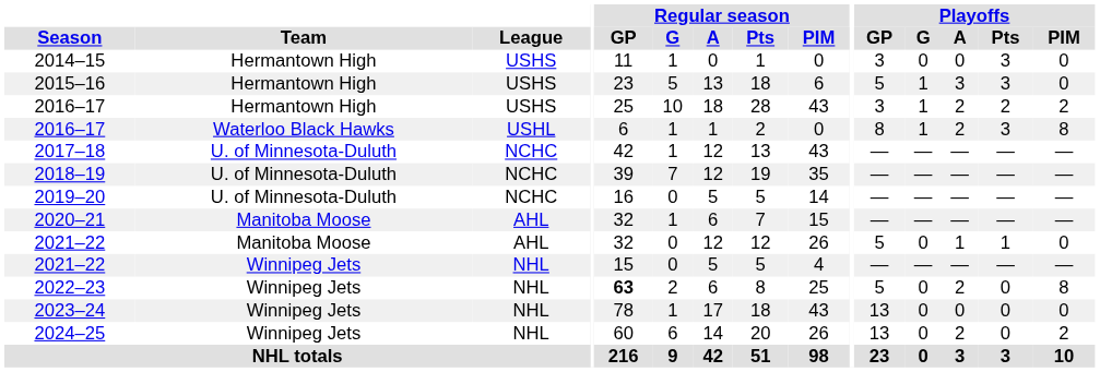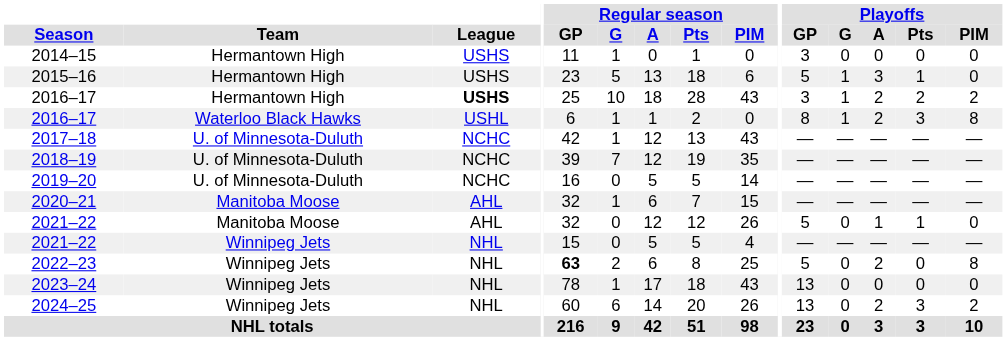 <table border="0" cellpadding="1" cellspacing="0" style="text-align:center; width:60em">
 <tr bgcolor="#e0e0e0">
 <th colspan="3" bgcolor="#ffffff"></th>
 <th rowspan="99" bgcolor="#ffffff"></th>
 <th colspan="5"><a href='#'>Regular season</a></th>
 <th rowspan="99" bgcolor="#ffffff"></th>
 <th colspan="5"><a href='#'>Playoffs</a></th>
 </tr>
 <tr bgcolor="#e0e0e0">
 <th><a href='#'>Season</a></th>
 <th>Team</th>
 <th>League</th>
 <th>GP</th>
 <th><a href='#'>G</a></th>
 <th><a href='#'>A</a></th>
 <th><a href='#'>Pts</a></th>
 <th><a href='#'>PIM</a></th>
 <th>GP</th>
 <th>G</th>
 <th>A</th>
 <th>Pts</th>
 <th>PIM</th>
 </tr>
 <tr>
 <td>2014–15</td>
 <td Hermantown High School>Hermantown High</td>
 <td><a href='#'>USHS</a></td>
 <td>11</td>
 <td>1</td>
 <td>0</td>
 <td>1</td>
 <td>0</td>
 <td>3</td>
 <td>0</td>
 <td>0</td>
-<td>3</td>
+<td>0</td>
 <td>0</td>
 </tr>
 <tr bgcolor="#f0f0f0">
 <td>2015–16</td>
 <td>Hermantown High</td>
 <td>USHS</td>
 <td>23</td>
 <td>5</td>
 <td>13</td>
 <td>18</td>
 <td>6</td>
 <td>5</td>
 <td>1</td>
 <td>3</td>
-<td>3</td>
+<td>1</td>
 <td>0</td>
 </tr>
 <tr>
 <td>2016–17</td>
 <td>Hermantown High</td>
-<td>USHS</td>
+<td><strong>USHS</strong></td>
 <td>25</td>
 <td>10</td>
 <td>18</td>
 <td>28</td>
 <td>43</td>
 <td>3</td>
 <td>1</td>
 <td>2</td>
 <td>2</td>
 <td>2</td>
 </tr>
 <tr bgcolor="#f0f0f0">
 <td><a href='#'>2016–17</a></td>
 <td><a href='#'>Waterloo Black Hawks</a></td>
 <td><a href='#'>USHL</a></td>
 <td>6</td>
 <td>1</td>
 <td>1</td>
 <td>2</td>
 <td>0</td>
 <td>8</td>
 <td>1</td>
 <td>2</td>
 <td>3</td>
 <td>8</td>
 </tr>
 <tr>
 <td><a href='#'>2017–18</a></td>
 <td><a href='#'>U. of Minnesota-Duluth</a></td>
 <td><a href='#'>NCHC</a></td>
 <td>42</td>
 <td>1</td>
 <td>12</td>
 <td>13</td>
 <td>43</td>
 <td>—</td>
 <td>—</td>
 <td>—</td>
 <td>—</td>
 <td>—</td>
 </tr>
 <tr bgcolor="#f0f0f0">
 <td><a href='#'>2018–19</a></td>
 <td>U. of Minnesota-Duluth</td>
 <td>NCHC</td>
 <td>39</td>
 <td>7</td>
 <td>12</td>
 <td>19</td>
 <td>35</td>
 <td>—</td>
 <td>—</td>
 <td>—</td>
 <td>—</td>
 <td>—</td>
 </tr>
 <tr>
 <td><a href='#'>2019–20</a></td>
 <td>U. of Minnesota-Duluth</td>
 <td>NCHC</td>
 <td>16</td>
 <td>0</td>
 <td>5</td>
 <td>5</td>
 <td>14</td>
 <td>—</td>
 <td>—</td>
 <td>—</td>
 <td>—</td>
 <td>—</td>
 </tr>
 <tr bgcolor="#f0f0f0">
 <td><a href='#'>2020–21</a></td>
 <td><a href='#'>Manitoba Moose</a></td>
 <td><a href='#'>AHL</a></td>
 <td>32</td>
 <td>1</td>
 <td>6</td>
 <td>7</td>
 <td>15</td>
 <td>—</td>
 <td>—</td>
 <td>—</td>
 <td>—</td>
 <td>—</td>
 </tr>
 <tr>
 <td><a href='#'>2021–22</a></td>
 <td>Manitoba Moose</td>
 <td>AHL</td>
 <td>32</td>
 <td>0</td>
 <td>12</td>
 <td>12</td>
 <td>26</td>
 <td>5</td>
 <td>0</td>
 <td>1</td>
 <td>1</td>
 <td>0</td>
 </tr>
 <tr bgcolor="#f0f0f0">
 <td><a href='#'>2021–22</a></td>
 <td><a href='#'>Winnipeg Jets</a></td>
 <td><a href='#'>NHL</a></td>
 <td>15</td>
 <td>0</td>
 <td>5</td>
 <td>5</td>
 <td>4</td>
 <td>—</td>
 <td>—</td>
 <td>—</td>
 <td>—</td>
 <td>—</td>
 </tr>
 <tr>
 <td><a href='#'>2022–23</a></td>
 <td>Winnipeg Jets</td>
 <td>NHL</td>
 <td><strong>63</strong></td>
 <td>2</td>
 <td>6</td>
 <td>8</td>
 <td>25</td>
 <td>5</td>
 <td>0</td>
 <td>2</td>
 <td>0</td>
 <td>8</td>
 </tr>
 <tr bgcolor="#f0f0f0">
 <td><a href='#'>2023–24</a></td>
 <td>Winnipeg Jets</td>
 <td>NHL</td>
 <td>78</td>
 <td>1</td>
 <td>17</td>
 <td>18</td>
 <td>43</td>
 <td>13</td>
 <td>0</td>
 <td>0</td>
 <td>0</td>
 <td>0</td>
 </tr>
 <tr>
 <td><a href='#'>2024–25</a></td>
 <td>Winnipeg Jets</td>
 <td>NHL</td>
 <td>60</td>
 <td>6</td>
 <td>14</td>
 <td>20</td>
 <td>26</td>
 <td>13</td>
 <td>0</td>
 <td>2</td>
-<td>0</td>
+<td>3</td>
 <td>2</td>
 </tr>
 <tr bgcolor="#e0e0e0">
 <th colspan="3">NHL totals</th>
 <th>216</th>
 <th>9</th>
 <th>42</th>
 <th>51</th>
 <th>98</th>
 <th>23</th>
 <th>0</th>
 <th>3</th>
 <th>3</th>
 <th>10</th>
 </tr>
 </table>
